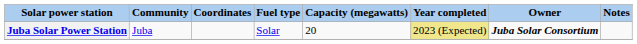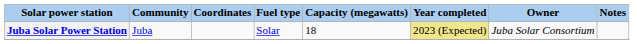 <table class="wikitable sortable">
 <tr>
 <th style="background-color:#ABCDEF;">Solar power station</th>
 <th style="background-color:#ABCDEF;">Community</th>
 <th style="background-color:#ABCDEF;">Coordinates</th>
 <th style="background-color:#ABCDEF;">Fuel type</th>
 <th data-sort-type="number" style="background-color:#ABCDEF;">Capacity (megawatts)</th>
 <th style="background-color:#ABCDEF;">Year completed</th>
 <th style="background-color:#ABCDEF;">Owner</th>
 <th style="background-color:#ABCDEF;">Notes</th>
 </tr>
 <tr>
 <th><a href='#'>Juba Solar Power Station</a></th>
 <td><a href='#'>Juba</a></td>
 <td></td>
 <td><a href='#'>Solar</a></td>
-<td>20</td>
+<td>18</td>
 <td style="background: khaki;">2023 (Expected)</td>
-<td><strong><em>Juba Solar Consortium</em></strong></td>
+<td><em>Juba Solar Consortium</em></td>
 <td></td>
 </tr>
 <tr>
 </tr>
 </table>
